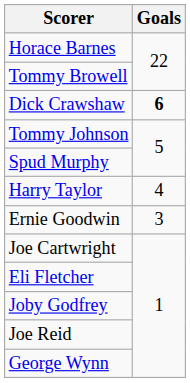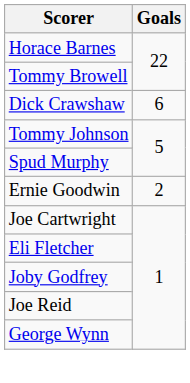 <table class="wikitable">
 <tr>
 <th>Scorer</th>
 <th>Goals</th>
 </tr>
 <tr>
 <td> <a href='#'>Horace Barnes</a></td>
 <td rowspan="2" align=center>22</td>
 </tr>
 <tr>
 <td> <a href='#'>Tommy Browell</a></td>
 </tr>
 <tr>
 <td> <a href='#'>Dick Crawshaw</a></td>
-<td align=center><strong>6</strong></td>
+<td align=center>6</td>
 </tr>
 <tr>
 <td> <a href='#'>Tommy Johnson</a></td>
 <td rowspan="2" align=center>5</td>
 </tr>
 <tr>
 <td> <a href='#'>Spud Murphy</a></td>
 </tr>
 <tr>
-<td> <a href='#'>Harry Taylor</a></td>
-<td align=center>4</td>
-</tr>
-<tr>
 <td>Ernie Goodwin</td>
-<td align=center>3</td>
+<td align=center>2</td>
 </tr>
 <tr>
 <td>Joe Cartwright</td>
 <td rowspan="5" align=center>1</td>
 </tr>
 <tr>
 <td> <a href='#'>Eli Fletcher</a></td>
 </tr>
 <tr>
 <td> <a href='#'>Joby Godfrey</a></td>
 </tr>
 <tr>
 <td>Joe Reid</td>
 </tr>
 <tr>
 <td> <a href='#'>George Wynn</a></td>
 </tr>
 </table>
